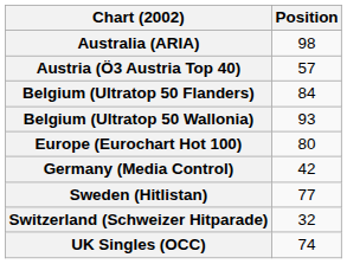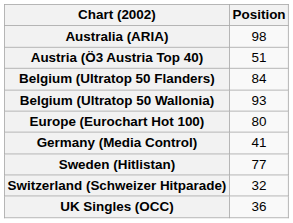 <table class="wikitable sortable plainrowheaders" style="text-align:center">
 <tr>
 <th scope="col">Chart (2002)</th>
 <th scope="col">Position</th>
 </tr>
 <tr>
 <th scope="row">Australia (ARIA)</th>
 <td>98</td>
 </tr>
 <tr>
 <th scope="row">Austria (Ö3 Austria Top 40)</th>
-<td>57</td>
+<td>51</td>
 </tr>
 <tr>
 <th scope="row">Belgium (Ultratop 50 Flanders)</th>
 <td>84</td>
 </tr>
 <tr>
 <th scope="row">Belgium (Ultratop 50 Wallonia)</th>
 <td>93</td>
 </tr>
 <tr>
 <th scope="row">Europe (Eurochart Hot 100)</th>
 <td>80</td>
 </tr>
 <tr>
 <th scope="row">Germany (Media Control)</th>
-<td>42</td>
+<td>41</td>
 </tr>
 <tr>
 <th scope="row">Sweden (Hitlistan)</th>
 <td>77</td>
 </tr>
 <tr>
 <th scope="row">Switzerland (Schweizer Hitparade)</th>
 <td>32</td>
 </tr>
 <tr>
 <th scope="row">UK Singles (OCC)</th>
-<td>74</td>
+<td>36</td>
 </tr>
 </table>
